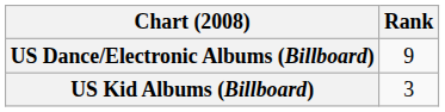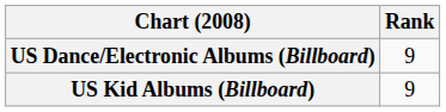 <table class="wikitable sortable plainrowheaders">
 <tr>
 <th scope="col">Chart (2008)</th>
 <th scope="col">Rank</th>
 </tr>
 <tr>
 <th scope="row">US Dance/Electronic Albums (<em>Billboard</em>)</th>
 <td style="text-align:center;">9</td>
 </tr>
 <tr>
 <th scope="row">US Kid Albums (<em>Billboard</em>)</th>
-<td style="text-align:center;">3</td>
+<td style="text-align:center;">9</td>
 </tr>
 </table>
